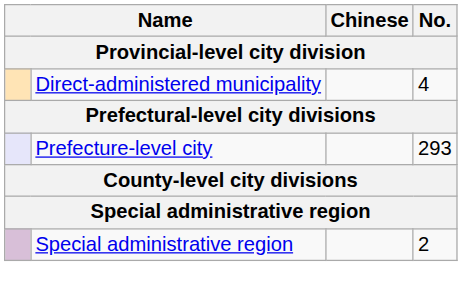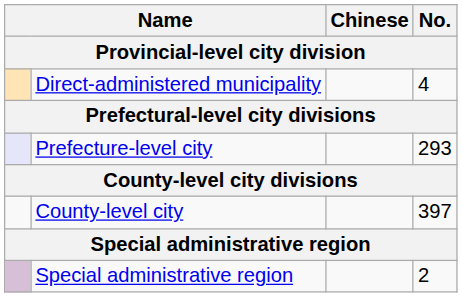 <table class="wikitable">
 <tr>
 <th colspan=2>Name</th>
 <th>Chinese</th>
 <th>No.</th>
 </tr>
 <tr>
 <th colspan=4>Provincial-level city division</th>
 </tr>
 <tr>
 <td bgcolor="Moccasin">   </td>
 <td><a href='#'>Direct-administered municipality</a></td>
 <td><span></span></td>
 <td>4</td>
 </tr>
 <tr>
 <th colspan=4>Prefectural-level city divisions</th>
 </tr>
 <tr>
 <td bgcolor="Lavender">   </td>
 <td><a href='#'>Prefecture-level city</a><br></td>
 <td><span></span><br></td>
 <td>293<br></td>
 </tr>
 <tr>
 <th colspan=4>County-level city divisions</th>
 </tr>
 <tr>
+<td>   </td>
+<td><a href='#'>County-level city</a><br></td>
+<td><span></span><br></td>
+<td>397<br></td>
+</tr>
+<tr>
 <th colspan=4>Special administrative region</th>
 </tr>
 <tr>
 <td bgcolor="Thistle">   </td>
 <td><a href='#'>Special administrative region</a></td>
 <td><span></span></td>
 <td>2</td>
 </tr>
 </table>
